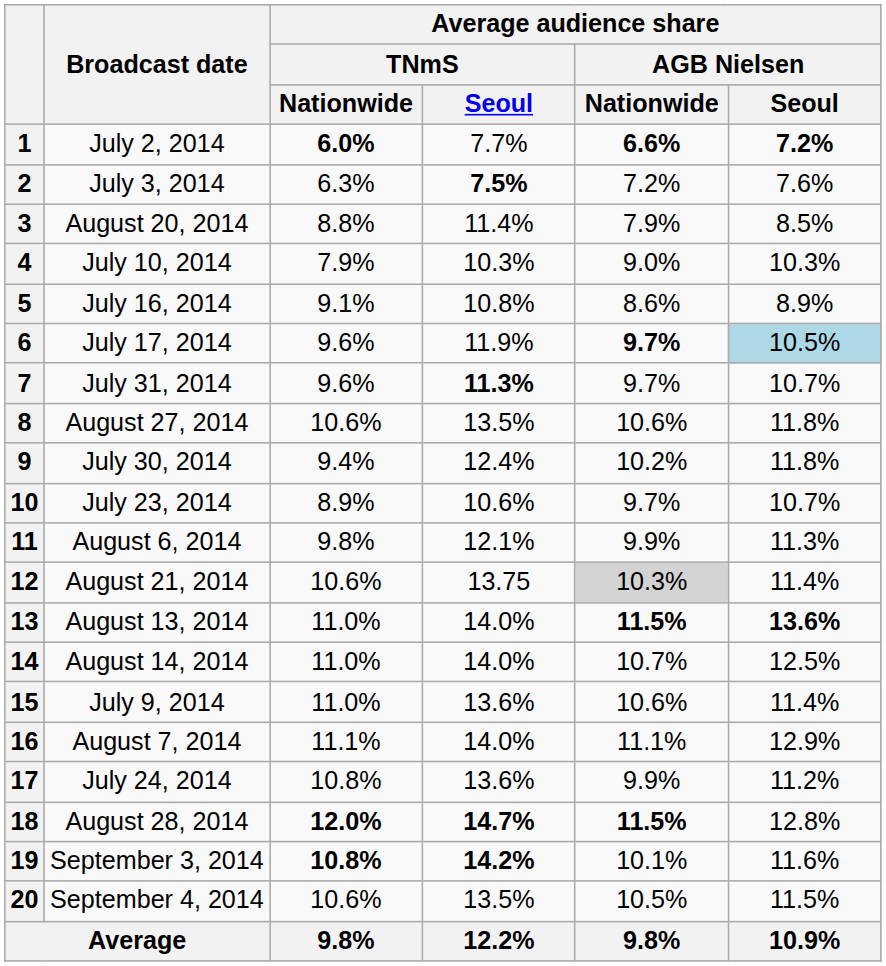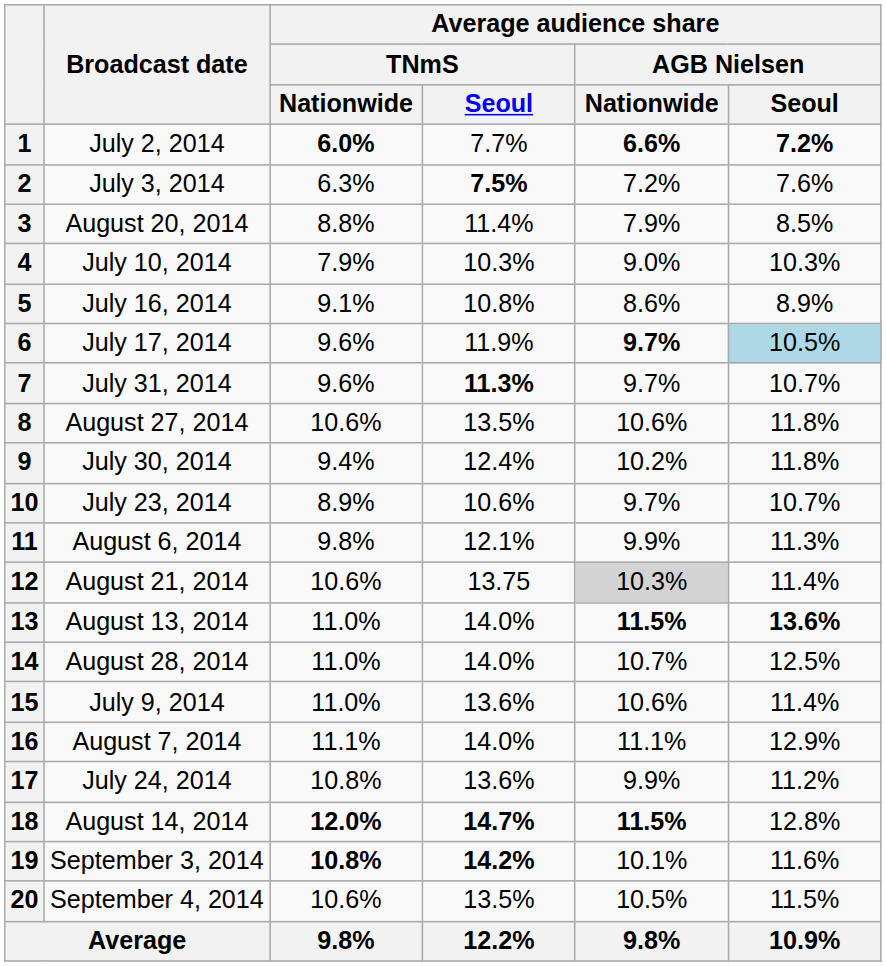 <table class=wikitable style="text-align:center">
 <tr>
 <th rowspan="3"></th>
 <th rowspan="3">Broadcast date</th>
 <th colspan="4">Average audience share</th>
 </tr>
 <tr>
 <th colspan="2">TNmS</th>
 <th colspan="2">AGB Nielsen</th>
 </tr>
 <tr>
 <th width=90>Nationwide</th>
 <th width=90><a href='#'>Seoul</a></th>
 <th width=90>Nationwide</th>
 <th width=90>Seoul</th>
 </tr>
 <tr>
 <th>1</th>
 <td>July 2, 2014</td>
 <td><span><strong>6.0%</strong></span></td>
 <td>7.7%</td>
 <td><span><strong>6.6%</strong></span></td>
 <td><span><strong>7.2%</strong></span></td>
 </tr>
 <tr>
 <th>2</th>
 <td>July 3, 2014</td>
 <td>6.3%</td>
 <td><span><strong>7.5%</strong></span></td>
 <td>7.2%</td>
 <td>7.6%</td>
 </tr>
 <tr>
 <th>3</th>
 <td>August 20, 2014</td>
 <td>8.8%</td>
 <td>11.4%</td>
 <td>7.9%</td>
 <td>8.5%</td>
 </tr>
 <tr>
 <th>4</th>
 <td>July 10, 2014</td>
 <td>7.9%</td>
 <td>10.3%</td>
 <td>9.0%</td>
 <td>10.3%</td>
 </tr>
 <tr>
 <th>5</th>
 <td>July 16, 2014</td>
 <td>9.1%</td>
 <td>10.8%</td>
 <td>8.6%</td>
 <td>8.9%</td>
 </tr>
 <tr>
 <th>6</th>
 <td>July 17, 2014</td>
 <td>9.6%</td>
 <td>11.9%</td>
 <td><strong>9.7%</strong></td>
 <td style="background: lightblue;">10.5%</td>
 </tr>
 <tr>
 <th>7</th>
 <td>July 31, 2014</td>
 <td>9.6%</td>
 <td><strong>11.3%</strong></td>
 <td>9.7%</td>
 <td>10.7%</td>
 </tr>
 <tr>
 <th>8</th>
 <td>August 27, 2014</td>
 <td>10.6%</td>
 <td>13.5%</td>
 <td>10.6%</td>
 <td>11.8%</td>
 </tr>
 <tr>
 <th>9</th>
 <td>July 30, 2014</td>
 <td>9.4%</td>
 <td>12.4%</td>
 <td>10.2%</td>
 <td>11.8%</td>
 </tr>
 <tr>
 <th>10</th>
 <td>July 23, 2014</td>
 <td>8.9%</td>
 <td>10.6%</td>
 <td>9.7%</td>
 <td>10.7%</td>
 </tr>
 <tr>
 <th>11</th>
 <td>August 6, 2014</td>
 <td>9.8%</td>
 <td>12.1%</td>
 <td>9.9%</td>
 <td>11.3%</td>
 </tr>
 <tr>
 <th>12</th>
 <td>August 21, 2014</td>
 <td>10.6%</td>
 <td>13.75</td>
 <td style="background: lightgrey;">10.3%</td>
 <td>11.4%</td>
 </tr>
 <tr>
 <th>13</th>
 <td>August 13, 2014</td>
 <td>11.0%</td>
 <td>14.0%</td>
 <td><span><strong>11.5%</strong></span></td>
 <td><span><strong>13.6%</strong></span></td>
 </tr>
 <tr>
 <th>14</th>
-<td>August 14, 2014</td>
+<td>August 28, 2014</td>
 <td>11.0%</td>
 <td>14.0%</td>
 <td>10.7%</td>
 <td>12.5%</td>
 </tr>
 <tr>
 <th>15</th>
 <td>July 9, 2014</td>
 <td>11.0%</td>
 <td>13.6%</td>
 <td>10.6%</td>
 <td>11.4%</td>
 </tr>
 <tr>
 <th>16</th>
 <td>August 7, 2014</td>
 <td>11.1%</td>
 <td>14.0%</td>
 <td>11.1%</td>
 <td>12.9%</td>
 </tr>
 <tr>
 <th>17</th>
 <td>July 24, 2014</td>
 <td>10.8%</td>
 <td>13.6%</td>
 <td>9.9%</td>
 <td>11.2%</td>
 </tr>
 <tr>
 <th>18</th>
-<td>August 28, 2014</td>
+<td>August 14, 2014</td>
 <td><span><strong>12.0%</strong></span></td>
 <td><span><strong>14.7%</strong></span></td>
 <td><span><strong>11.5%</strong></span></td>
 <td>12.8%</td>
 </tr>
 <tr>
 <th>19</th>
 <td>September 3, 2014</td>
 <td><strong>10.8%</strong></td>
 <td><strong>14.2%</strong></td>
 <td>10.1%</td>
 <td>11.6%</td>
 </tr>
 <tr>
 <th>20</th>
 <td>September 4, 2014</td>
 <td>10.6%</td>
 <td>13.5%</td>
 <td>10.5%</td>
 <td>11.5%</td>
 </tr>
 <tr>
 <th colspan=2>Average</th>
 <th>9.8%</th>
 <th>12.2%</th>
 <th>9.8%</th>
 <th>10.9%</th>
 </tr>
 </table>
